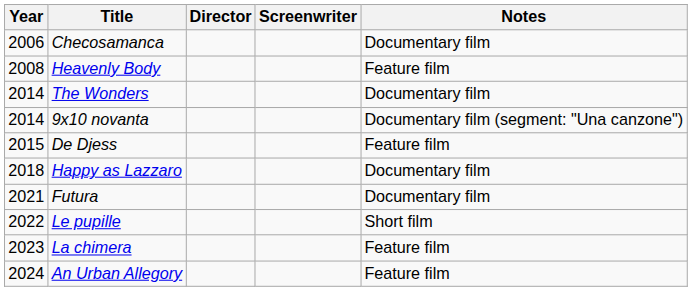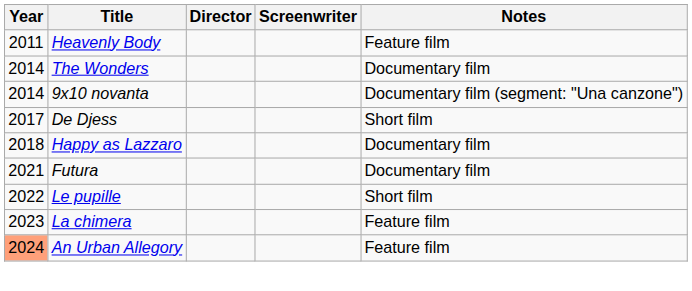 <table class="wikitable unsortable">
 <tr>
 <th>Year</th>
 <th>Title</th>
 <th>Director</th>
 <th>Screenwriter</th>
 <th>Notes</th>
 </tr>
 <tr>
-<td align="center">2006</td>
-<td align="left"><em>Checosamanca</em></td>
-<td></td>
-<td></td>
-<td>Documentary film</td>
-</tr>
-<tr>
-<td align="center">2008</td>
+<td align="center">2011</td>
 <td align="left"><em><a href='#'>Heavenly Body</a></em></td>
 <td></td>
 <td></td>
 <td>Feature film</td>
 </tr>
 <tr>
 <td align="center">2014</td>
 <td align="left"><em><a href='#'>The Wonders</a></em></td>
 <td></td>
 <td></td>
 <td>Documentary film</td>
 </tr>
 <tr>
 <td align="center">2014</td>
 <td align="left"><em>9x10 novanta</em></td>
 <td></td>
 <td></td>
 <td>Documentary film (segment: "Una canzone")</td>
 </tr>
 <tr>
-<td align="center">2015</td>
+<td align="center">2017</td>
 <td align="left"><em>De Djess</em></td>
 <td></td>
 <td></td>
-<td>Feature film</td>
+<td>Short film</td>
 </tr>
 <tr>
 <td align="center">2018</td>
 <td align="left"><em><a href='#'>Happy as Lazzaro</a></em></td>
 <td></td>
 <td></td>
 <td>Documentary film</td>
 </tr>
 <tr>
 <td align="center">2021</td>
 <td align="left"><em>Futura</em></td>
 <td></td>
 <td></td>
 <td>Documentary film</td>
 </tr>
 <tr>
 <td align="center">2022</td>
 <td align="left"><em><a href='#'>Le pupille</a></em></td>
 <td></td>
 <td></td>
 <td>Short film</td>
 </tr>
 <tr>
 <td align="center">2023</td>
 <td align="left"><em><a href='#'>La chimera</a></em></td>
 <td></td>
 <td></td>
 <td>Feature film</td>
 </tr>
 <tr>
-<td align="center">2024</td>
+<td align="center" style="background: lightsalmon;">2024</td>
 <td align="left"><em><a href='#'>An Urban Allegory</a></em></td>
 <td></td>
 <td></td>
 <td>Feature film</td>
 </tr>
 </table>
